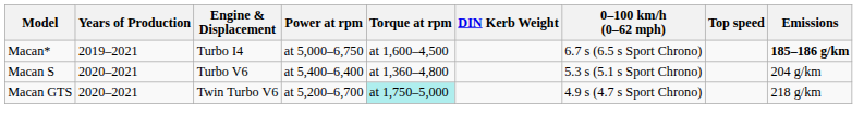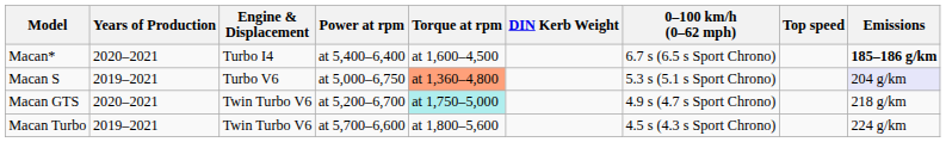 <table class="wikitable">
 <tr>
 <th>Model</th>
 <th>Years of Production</th>
 <th>Engine &<br>Displacement</th>
 <th>Power at rpm</th>
 <th>Torque at rpm</th>
 <th><a href='#'>DIN</a> Kerb Weight</th>
 <th>0–100 km/h<br>(0–62 mph)</th>
 <th>Top speed</th>
 <th> Emissions</th>
 </tr>
 <tr>
 <td>Macan*</td>
-<td>2019–2021</td>
+<td>2020–2021</td>
 <td> Turbo I4</td>
-<td> at 5,000–6,750</td>
+<td> at 5,400–6,400</td>
 <td> at 1,600–4,500</td>
 <td></td>
 <td>6.7 s (6.5 s Sport Chrono)</td>
 <td></td>
 <td><strong>185–186 g/km</strong></td>
 </tr>
 <tr>
 <td>Macan S</td>
-<td>2020–2021</td>
+<td>2019–2021</td>
 <td> Turbo V6</td>
-<td> at 5,400–6,400</td>
-<td> at 1,360–4,800</td>
+<td> at 5,000–6,750</td>
+<td style="background: lightsalmon;"> at 1,360–4,800</td>
 <td></td>
 <td>5.3 s (5.1 s Sport Chrono)</td>
 <td></td>
-<td>204 g/km</td>
+<td style="background: lavender;">204 g/km</td>
 </tr>
 <tr>
 <td>Macan GTS</td>
 <td>2020–2021</td>
 <td> Twin Turbo V6</td>
 <td> at 5,200–6,700</td>
 <td style="background: paleturquoise;"> at 1,750–5,000</td>
 <td></td>
 <td>4.9 s (4.7 s Sport Chrono)</td>
 <td></td>
 <td>218 g/km</td>
 </tr>
+<tr>
+<td>Macan Turbo</td>
+<td>2019–2021</td>
+<td> Twin Turbo V6</td>
+<td> at 5,700–6,600</td>
+<td> at 1,800–5,600</td>
+<td></td>
+<td>4.5 s (4.3 s Sport Chrono)</td>
+<td></td>
+<td>224 g/km</td>
+</tr>
 </table>
